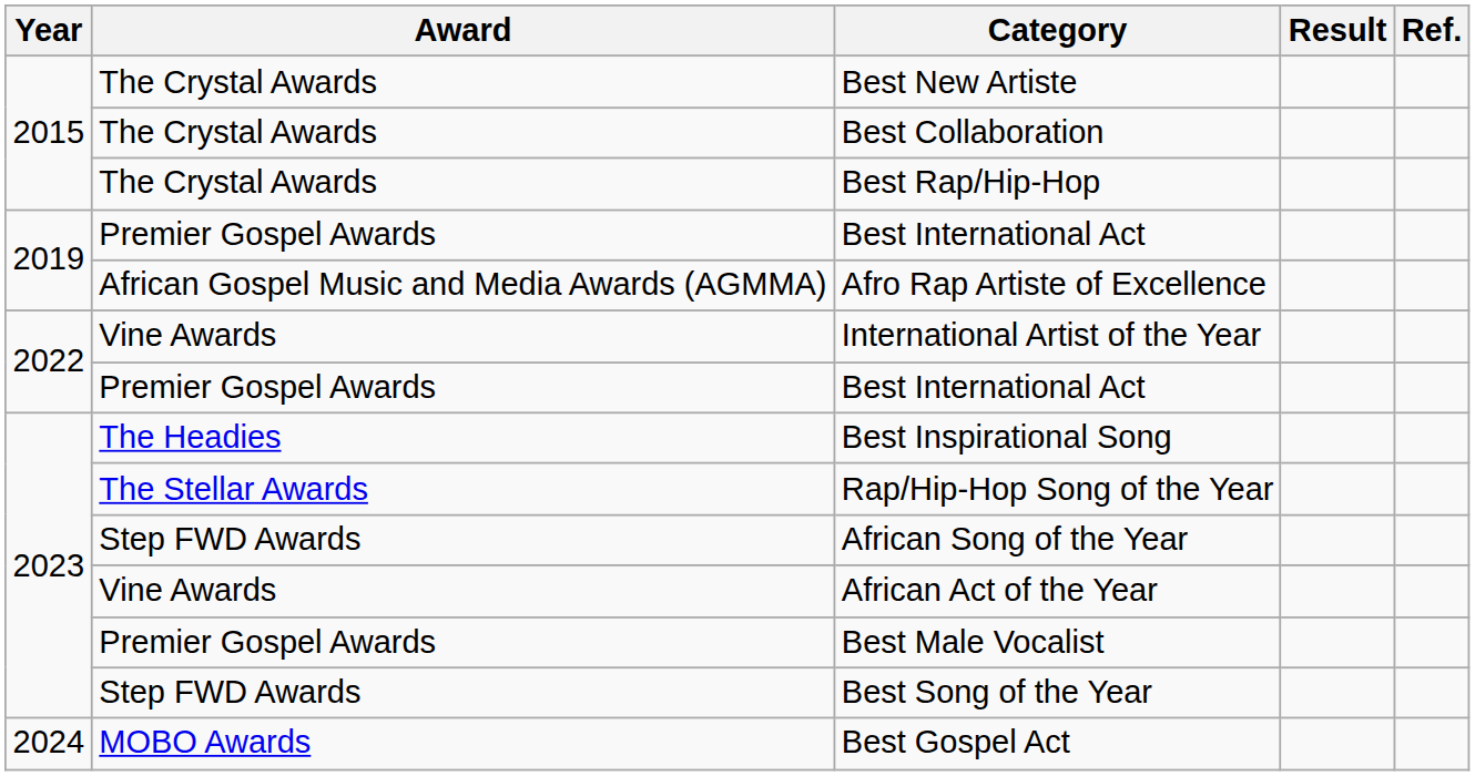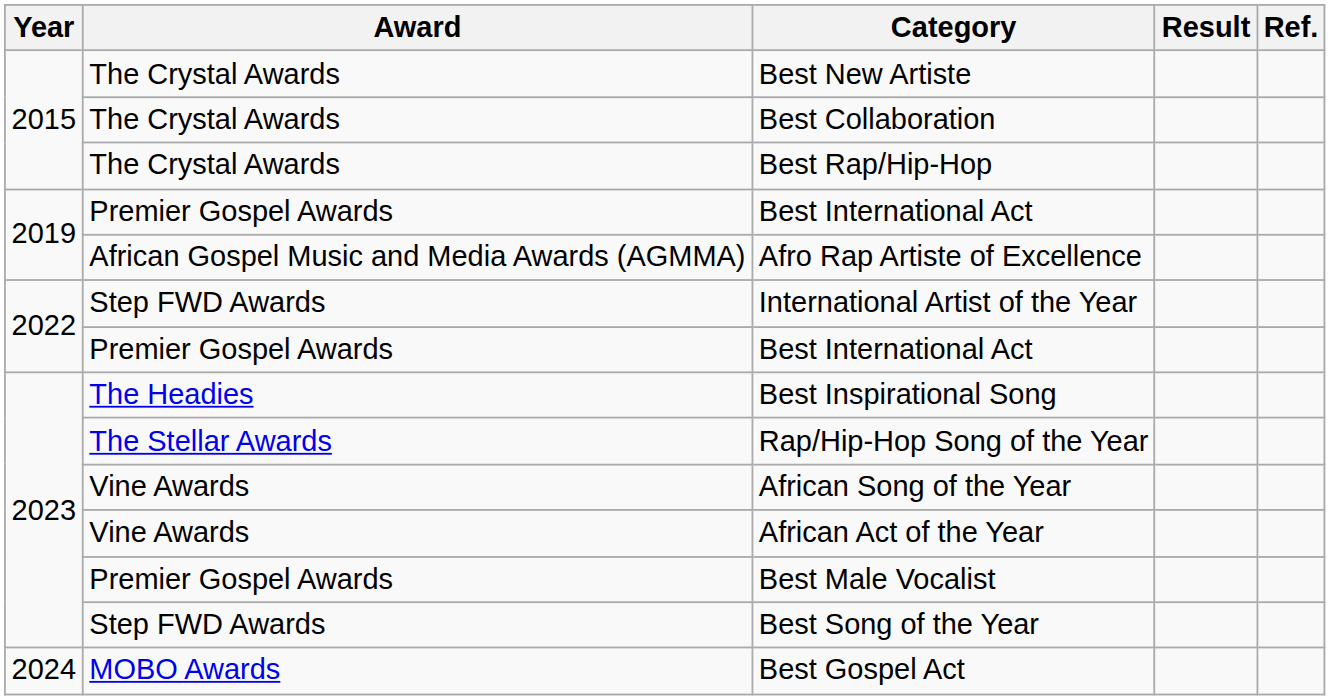 <table class="wikitable">
 <tr>
 <th>Year</th>
 <th>Award</th>
 <th>Category</th>
 <th>Result</th>
 <th>Ref.</th>
 </tr>
 <tr>
 <td rowspan="3">2015</td>
 <td>The Crystal Awards</td>
 <td>Best New Artiste</td>
 <td></td>
 <td></td>
 </tr>
 <tr>
 <td>The Crystal Awards</td>
 <td>Best Collaboration</td>
 <td></td>
 <td></td>
 </tr>
 <tr>
 <td>The Crystal Awards</td>
 <td>Best Rap/Hip-Hop</td>
 <td></td>
 <td></td>
 </tr>
 <tr>
 <td rowspan="2">2019</td>
 <td>Premier Gospel Awards</td>
 <td>Best International Act</td>
 <td></td>
 <td></td>
 </tr>
 <tr>
 <td>African Gospel Music and Media Awards (AGMMA)</td>
 <td>Afro Rap Artiste of Excellence</td>
 <td></td>
 <td></td>
 </tr>
 <tr>
 <td rowspan="2">2022</td>
-<td>Vine Awards</td>
+<td>Step FWD Awards</td>
 <td>International Artist of the Year</td>
 <td></td>
 <td></td>
 </tr>
 <tr>
 <td>Premier Gospel Awards</td>
 <td>Best International Act</td>
 <td></td>
 <td></td>
 </tr>
 <tr>
 <td rowspan="6">2023</td>
 <td><a href='#'>The Headies</a></td>
 <td>Best Inspirational Song</td>
 <td></td>
 <td></td>
 </tr>
 <tr>
 <td><a href='#'>The Stellar Awards</a></td>
 <td>Rap/Hip-Hop Song of the Year</td>
 <td></td>
 <td></td>
 </tr>
 <tr>
-<td>Step FWD Awards</td>
+<td>Vine Awards</td>
 <td>African Song of the Year</td>
 <td></td>
 <td></td>
 </tr>
 <tr>
 <td>Vine Awards</td>
 <td>African Act of the Year</td>
 <td></td>
 <td></td>
 </tr>
 <tr>
 <td>Premier Gospel Awards</td>
 <td>Best Male Vocalist</td>
 <td></td>
 <td></td>
 </tr>
 <tr>
 <td>Step FWD Awards</td>
 <td>Best Song of the Year</td>
 <td></td>
 <td></td>
 </tr>
 <tr>
 <td>2024</td>
 <td><a href='#'>MOBO Awards</a></td>
 <td>Best Gospel Act</td>
 <td></td>
 <td></td>
 </tr>
 </table>
